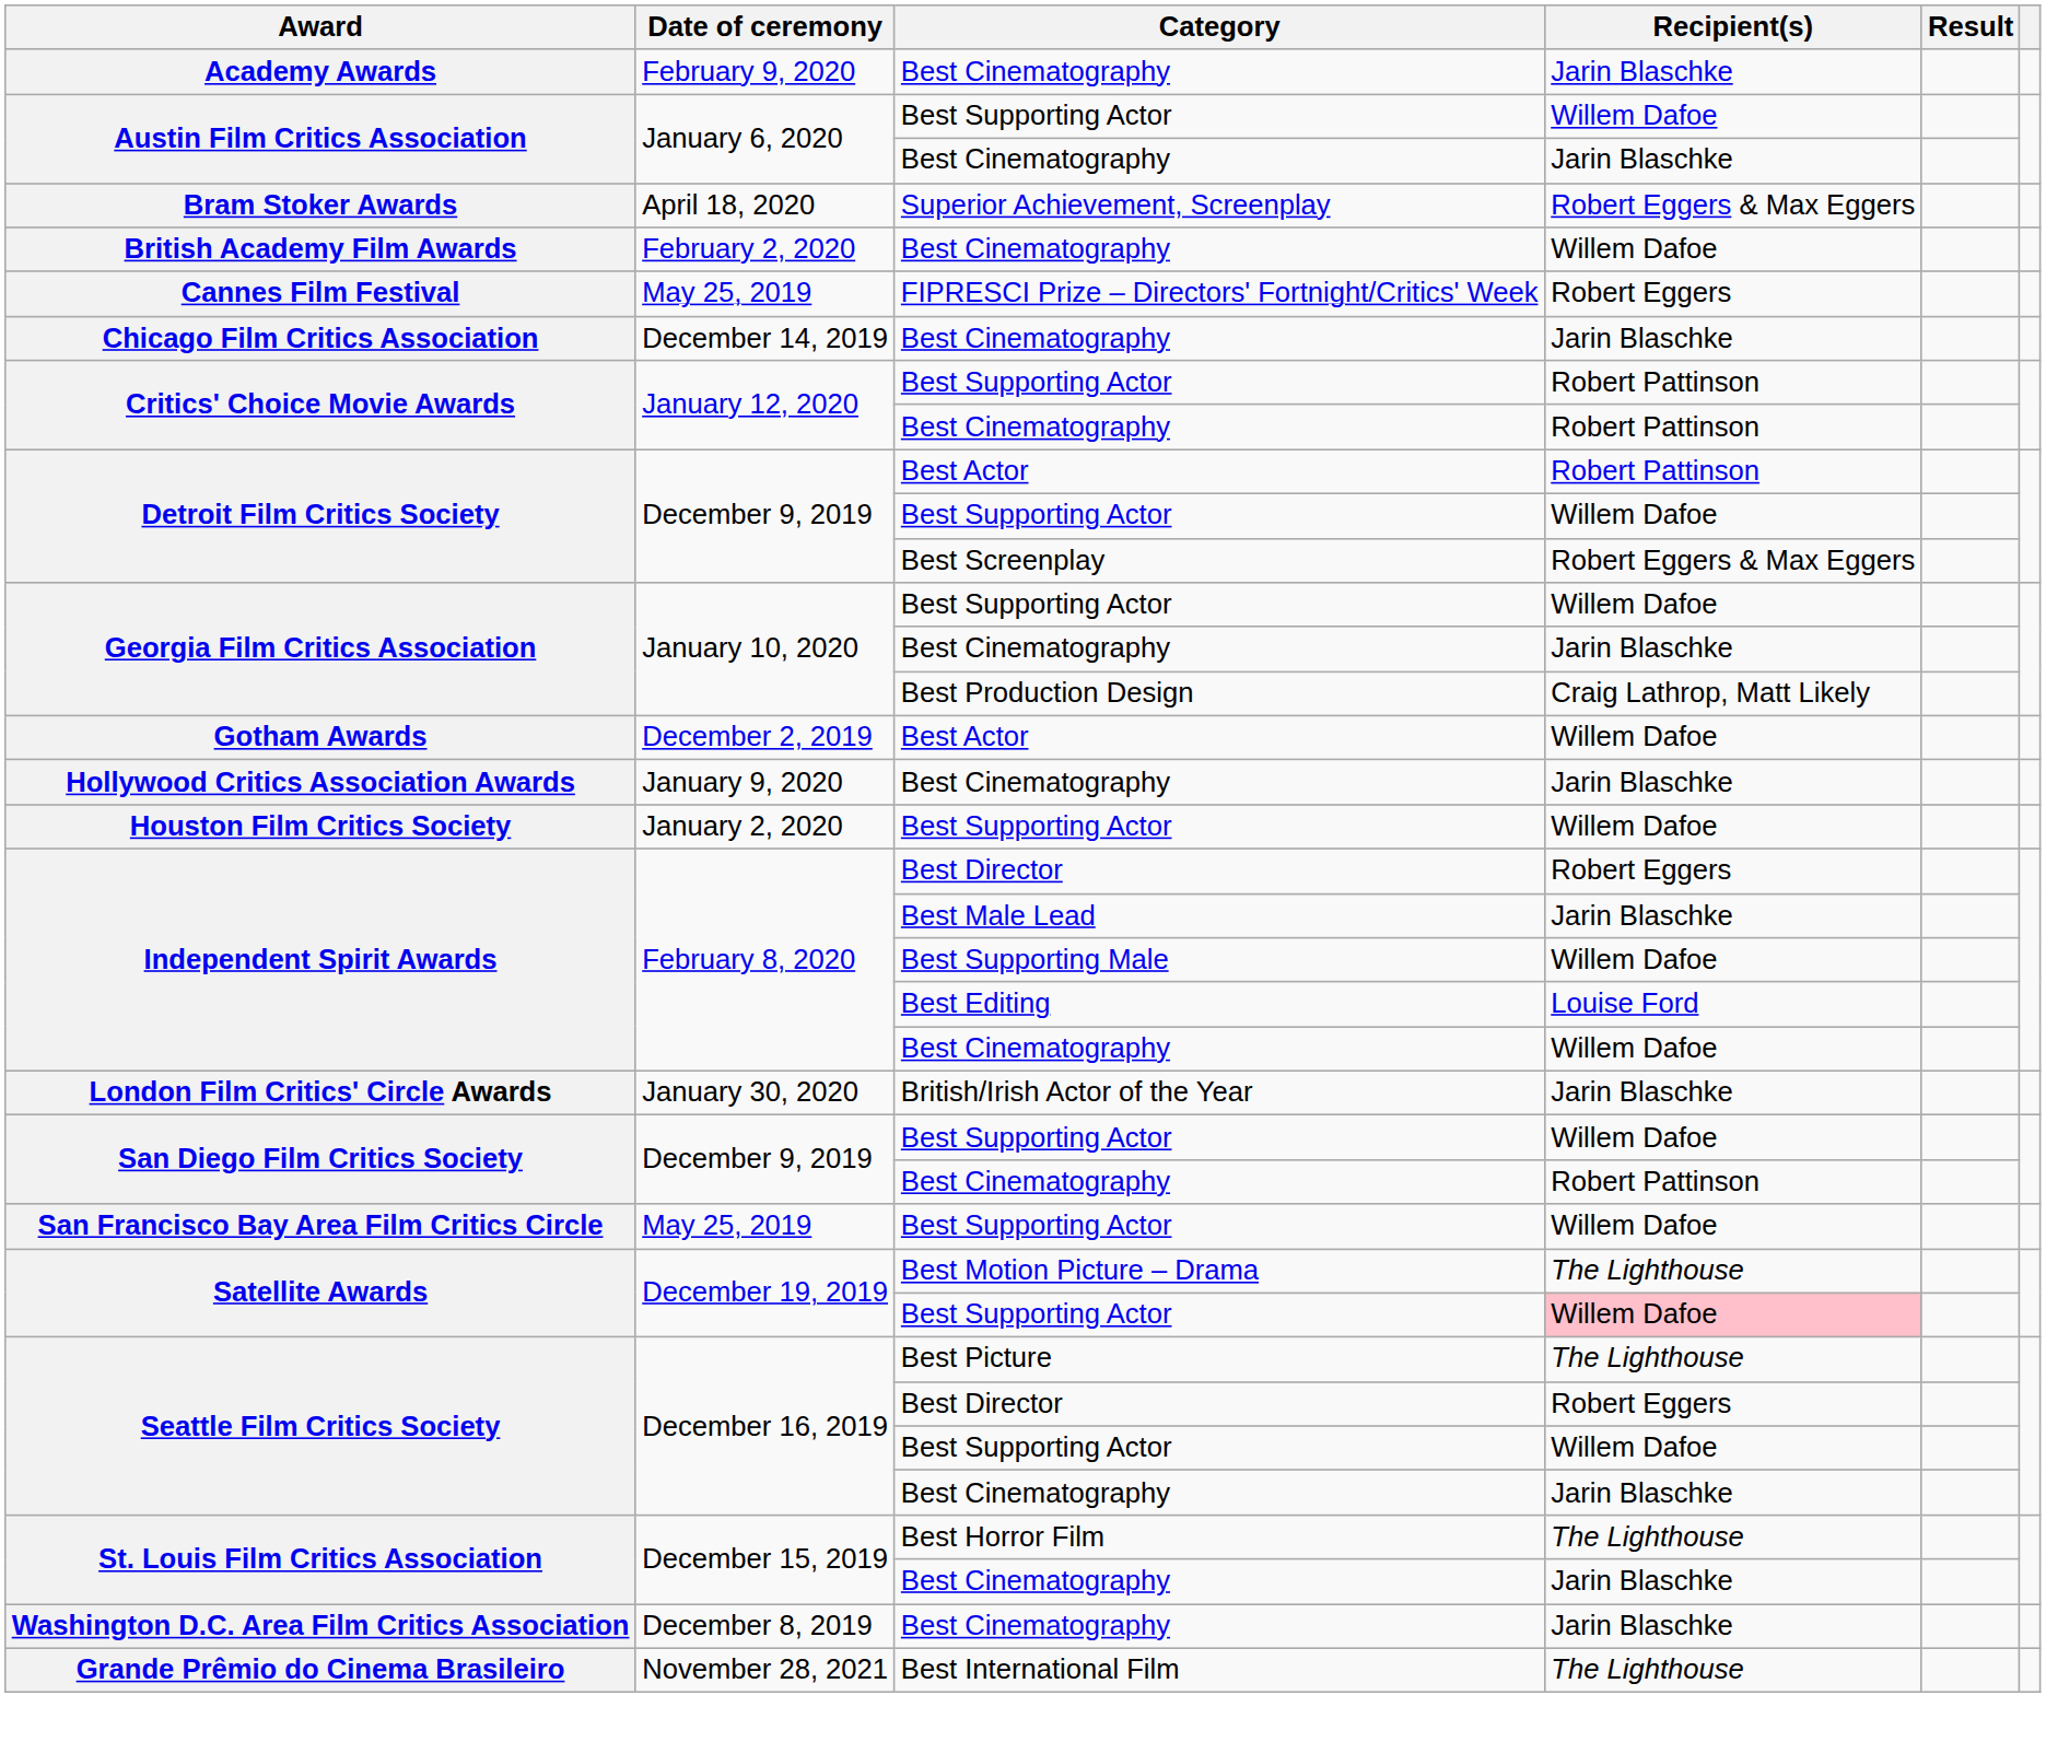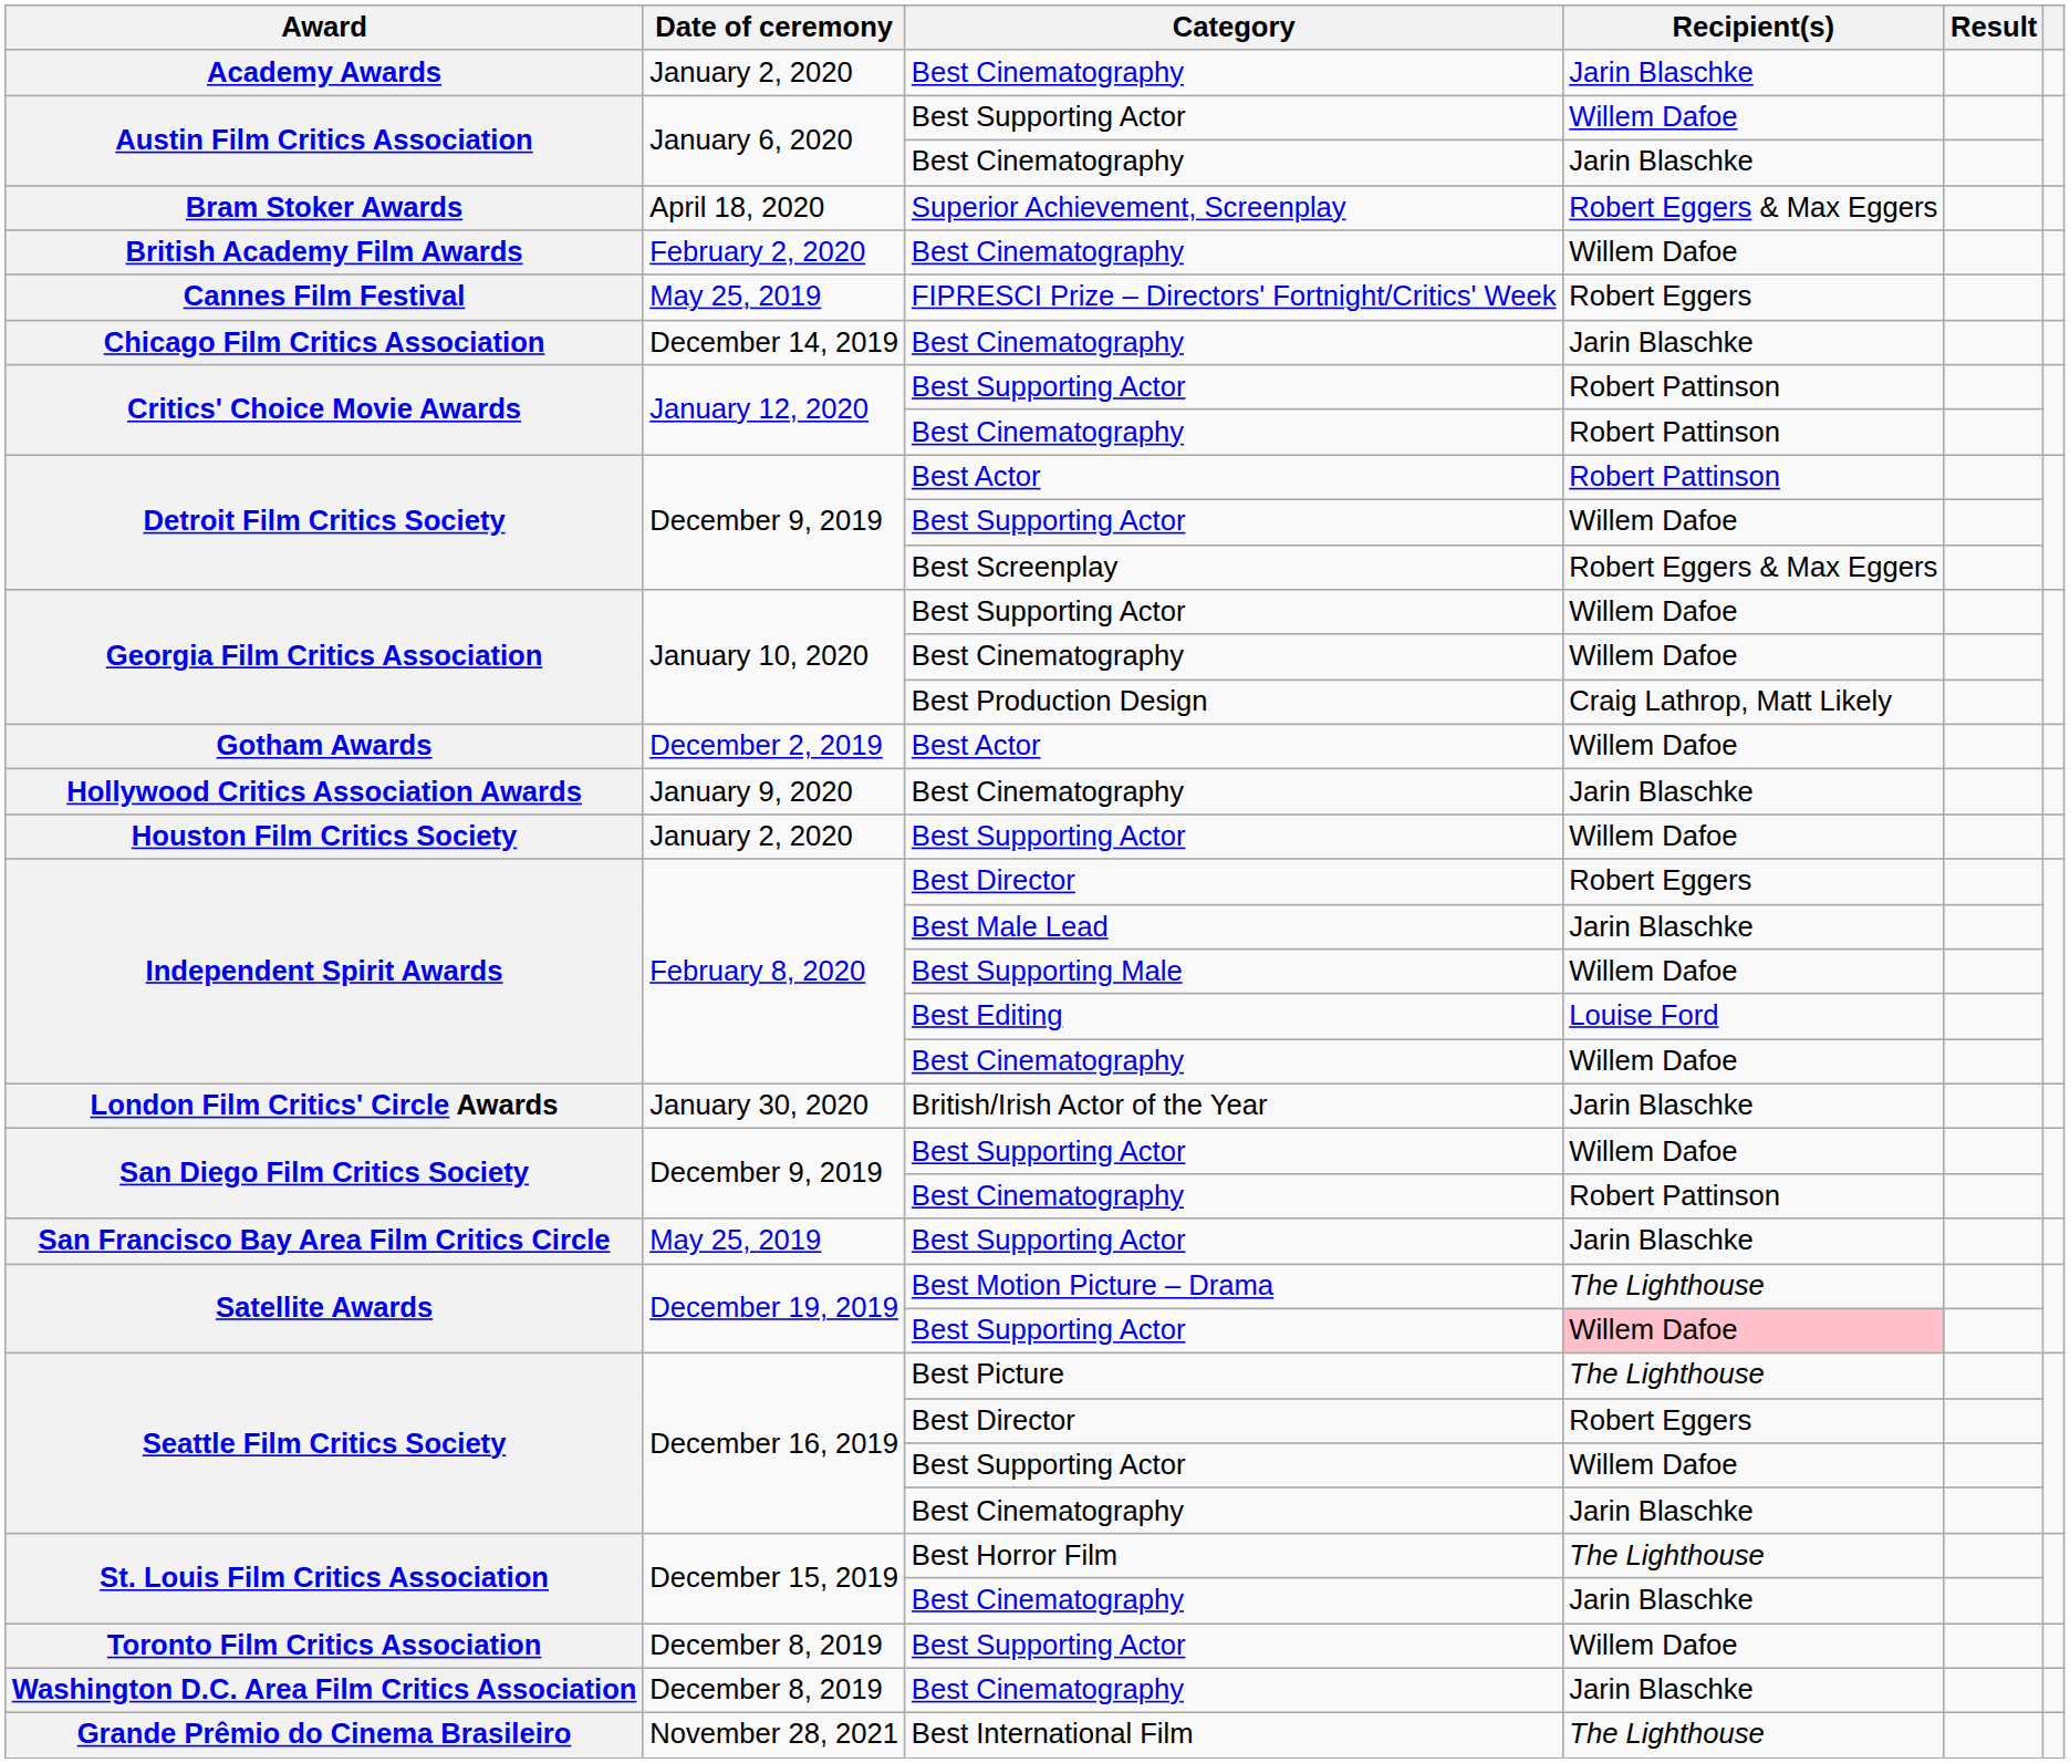 <table class="wikitable sortable plainrowheaders">
 <tr>
 <th scope="col">Award</th>
 <th scope="col">Date of ceremony</th>
 <th scope="col">Category</th>
 <th scope="col">Recipient(s)</th>
 <th scope="col">Result</th>
 <th scope="col" class="unsortable" style="width:1%;"></th>
 </tr>
 <tr>
 <th scope="row" rowspan="1"><a href='#'>Academy Awards</a></th>
-<td rowspan="1"><a href='#'>February 9, 2020</a></td>
+<td>January 2, 2020</td>
 <td><a href='#'>Best Cinematography</a></td>
 <td><a href='#'>Jarin Blaschke</a></td>
 <td></td>
 <td align="center"></td>
 </tr>
 <tr>
 <th scope="row" rowspan="2"><a href='#'>Austin Film Critics Association</a></th>
 <td rowspan="2">January 6, 2020</td>
 <td>Best Supporting Actor</td>
 <td><a href='#'>Willem Dafoe</a></td>
 <td></td>
 <td align="center" rowspan=2></td>
 </tr>
 <tr>
 <td>Best Cinematography</td>
 <td>Jarin Blaschke</td>
 <td></td>
 </tr>
 <tr>
 <th scope="row" rowspan="1"><a href='#'>Bram Stoker Awards</a></th>
 <td rowspan="1">April 18, 2020</td>
 <td><a href='#'>Superior Achievement, Screenplay</a></td>
 <td><a href='#'>Robert Eggers</a> & Max Eggers</td>
 <td></td>
 <td align="center"></td>
 </tr>
 <tr>
 <th scope="row" rowspan="1"><a href='#'>British Academy Film Awards</a></th>
 <td rowspan="1"><a href='#'>February 2, 2020</a></td>
 <td><a href='#'>Best Cinematography</a></td>
 <td>Willem Dafoe</td>
 <td></td>
 <td align="center"></td>
 </tr>
 <tr>
 <th scope="row"><a href='#'>Cannes Film Festival</a></th>
 <td><a href='#'>May 25, 2019</a></td>
 <td><a href='#'>FIPRESCI Prize – Directors' Fortnight/Critics' Week</a></td>
 <td>Robert Eggers</td>
 <td></td>
 <td align="center"></td>
 </tr>
 <tr>
 <th scope="row"><a href='#'>Chicago Film Critics Association</a></th>
 <td>December 14, 2019</td>
 <td><a href='#'>Best Cinematography</a></td>
 <td>Jarin Blaschke</td>
 <td></td>
 <td align="center"></td>
 </tr>
 <tr>
 <th scope="row" rowspan="2"><a href='#'>Critics' Choice Movie Awards</a></th>
 <td rowspan="2"><a href='#'>January 12, 2020</a></td>
 <td><a href='#'>Best Supporting Actor</a></td>
 <td>Robert Pattinson</td>
 <td></td>
 <td align="center" rowspan=2></td>
 </tr>
 <tr>
 <td><a href='#'>Best Cinematography</a></td>
 <td>Robert Pattinson</td>
 <td></td>
 </tr>
 <tr>
 <th scope="row" rowspan="3"><a href='#'>Detroit Film Critics Society</a></th>
 <td rowspan="3">December 9, 2019</td>
 <td><a href='#'>Best Actor</a></td>
 <td><a href='#'>Robert Pattinson</a></td>
 <td></td>
 <td align="center" rowspan=3></td>
 </tr>
 <tr>
 <td><a href='#'>Best Supporting Actor</a></td>
 <td>Willem Dafoe</td>
 <td></td>
 </tr>
 <tr>
 <td>Best Screenplay</td>
 <td>Robert Eggers & Max Eggers</td>
 <td></td>
 </tr>
 <tr>
 <th scope="row" rowspan="3"><a href='#'>Georgia Film Critics Association</a></th>
 <td rowspan="3">January 10, 2020</td>
 <td>Best Supporting Actor</td>
 <td>Willem Dafoe</td>
 <td></td>
 <td align="center" rowspan=3></td>
 </tr>
 <tr>
 <td>Best Cinematography</td>
-<td>Jarin Blaschke</td>
+<td>Willem Dafoe</td>
 <td></td>
 </tr>
 <tr>
 <td>Best Production Design</td>
 <td>Craig Lathrop, Matt Likely</td>
 <td></td>
 </tr>
 <tr>
 <th scope="row"><a href='#'>Gotham Awards</a></th>
 <td><a href='#'>December 2, 2019</a></td>
 <td><a href='#'>Best Actor</a></td>
 <td>Willem Dafoe</td>
 <td></td>
 <td align="center"></td>
 </tr>
 <tr>
 <th scope="row"><a href='#'> Hollywood Critics Association Awards</a></th>
 <td>January 9, 2020</td>
 <td>Best Cinematography</td>
 <td>Jarin Blaschke</td>
 <td></td>
 <td align="center"></td>
 </tr>
 <tr>
 <th scope="row"><a href='#'>Houston Film Critics Society</a></th>
 <td>January 2, 2020</td>
 <td><a href='#'>Best Supporting Actor</a></td>
 <td>Willem Dafoe</td>
 <td></td>
 <td align="center"></td>
 </tr>
 <tr>
 <th scope="row" rowspan="5"><a href='#'>Independent Spirit Awards</a></th>
 <td rowspan="5"><a href='#'>February 8, 2020</a></td>
 <td><a href='#'>Best Director</a></td>
 <td>Robert Eggers</td>
 <td></td>
 <td align="center" rowspan=5></td>
 </tr>
 <tr>
 <td><a href='#'>Best Male Lead</a></td>
 <td>Jarin Blaschke</td>
 <td></td>
 </tr>
 <tr>
 <td><a href='#'>Best Supporting Male</a></td>
 <td>Willem Dafoe</td>
 <td></td>
 </tr>
 <tr>
 <td><a href='#'>Best Editing</a></td>
 <td><a href='#'>Louise Ford</a></td>
 <td></td>
 </tr>
 <tr>
 <td><a href='#'>Best Cinematography</a></td>
 <td>Willem Dafoe</td>
 <td></td>
 </tr>
 <tr>
 <th scope="row"><a href='#'>London Film Critics' Circle</a> Awards</th>
 <td>January 30, 2020</td>
 <td>British/Irish Actor of the Year</td>
 <td>Jarin Blaschke</td>
 <td></td>
 <td align="center"></td>
 </tr>
 <tr>
 <th scope="row" rowspan="2"><a href='#'>San Diego Film Critics Society</a></th>
 <td rowspan="2">December 9, 2019</td>
 <td><a href='#'>Best Supporting Actor</a></td>
 <td>Willem Dafoe</td>
 <td></td>
 <td align="center" rowspan=2></td>
 </tr>
 <tr>
 <td><a href='#'>Best Cinematography</a></td>
 <td>Robert Pattinson</td>
 <td></td>
 </tr>
 <tr>
 <th scope="row"><a href='#'>San Francisco Bay Area Film Critics Circle</a></th>
 <td><a href='#'>May 25, 2019</a></td>
 <td><a href='#'>Best Supporting Actor</a></td>
-<td>Willem Dafoe</td>
+<td>Jarin Blaschke</td>
 <td></td>
 <td align="center"></td>
 </tr>
 <tr>
 <th scope="row" rowspan="2"><a href='#'>Satellite Awards</a></th>
 <td rowspan="2"><a href='#'>December 19, 2019</a></td>
 <td><a href='#'>Best Motion Picture – Drama</a></td>
 <td><em>The Lighthouse</em></td>
 <td></td>
 <td align="center" rowspan=2></td>
 </tr>
 <tr>
 <td><a href='#'>Best Supporting Actor</a></td>
 <td style="background: pink;">Willem Dafoe</td>
 <td></td>
 </tr>
 <tr>
 <th scope="row" rowspan="4"><a href='#'>Seattle Film Critics Society</a></th>
 <td rowspan="4">December 16, 2019</td>
 <td>Best Picture</td>
 <td><em>The Lighthouse</em></td>
 <td></td>
 <td align="center" rowspan=4></td>
 </tr>
 <tr>
 <td>Best Director</td>
 <td>Robert Eggers</td>
 <td></td>
 </tr>
 <tr>
 <td>Best Supporting Actor</td>
 <td>Willem Dafoe</td>
 <td></td>
 </tr>
 <tr>
 <td>Best Cinematography</td>
 <td>Jarin Blaschke</td>
 <td></td>
 </tr>
 <tr>
 <th scope="row" rowspan="2"><a href='#'>St. Louis Film Critics Association</a></th>
 <td rowspan="2">December 15, 2019</td>
 <td>Best Horror Film</td>
 <td><em>The Lighthouse</em></td>
 <td></td>
 <td align="center" rowspan=2></td>
 </tr>
 <tr>
 <td><a href='#'>Best Cinematography</a></td>
 <td>Jarin Blaschke</td>
 <td></td>
 </tr>
 <tr>
+<th scope="row"><a href='#'>Toronto Film Critics Association</a></th>
+<td>December 8, 2019</td>
+<td><a href='#'>Best Supporting Actor</a></td>
+<td>Willem Dafoe</td>
+<td></td>
+<td align="center"></td>
+</tr>
+<tr>
 <th scope="row"><a href='#'>Washington D.C. Area Film Critics Association</a></th>
 <td>December 8, 2019</td>
 <td><a href='#'>Best Cinematography</a></td>
 <td>Jarin Blaschke</td>
 <td></td>
 <td align="center"></td>
 </tr>
 <tr>
 <th scope="row"><a href='#'>Grande Prêmio do Cinema Brasileiro</a></th>
 <td>November 28, 2021</td>
 <td>Best International Film</td>
 <td><em>The Lighthouse</em></td>
 <td></td>
 <td style="text-align:center;"></td>
 </tr>
 </table>
